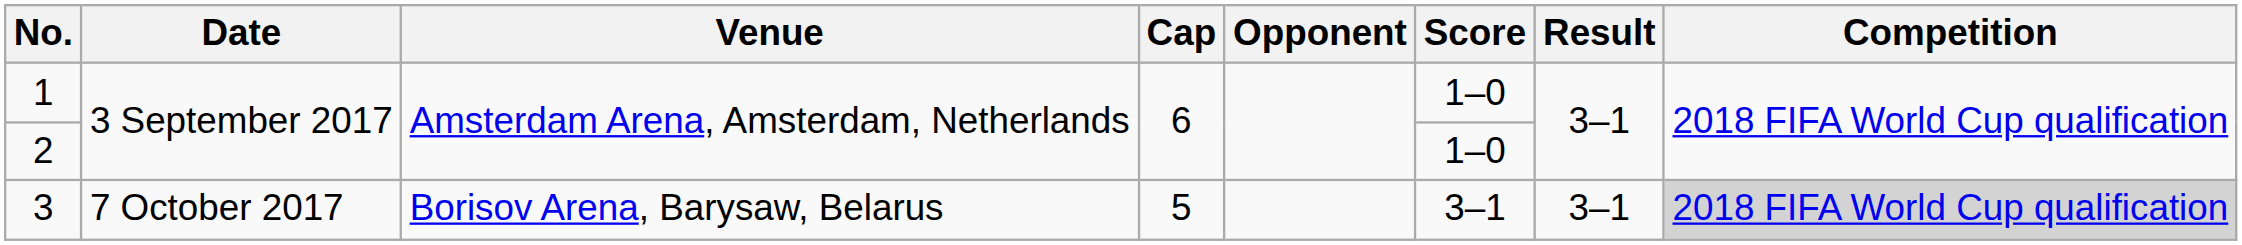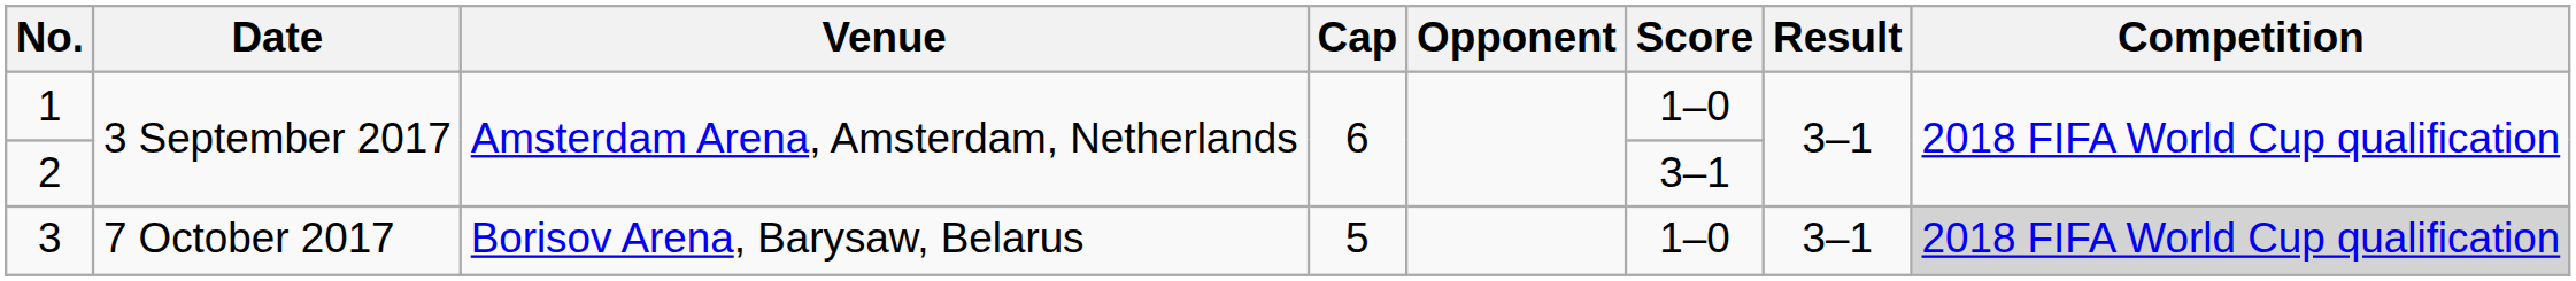 <table class="wikitable sortable plainrowheaders">
 <tr>
 <th scope=col>No.</th>
 <th scope=col>Date</th>
 <th scope=col>Venue</th>
 <th scope=col>Cap</th>
 <th scope=col>Opponent</th>
 <th scope=col>Score</th>
 <th scope=col>Result</th>
 <th scope=col>Competition</th>
 </tr>
 <tr>
 <td align=center>1</td>
 <td rowspan="2">3 September 2017</td>
 <td rowspan="2"><a href='#'>Amsterdam Arena</a>, Amsterdam, Netherlands</td>
 <td rowspan=2 align=center>6</td>
 <td rowspan="2"></td>
 <td align=center>1–0</td>
 <td rowspan=2 align=center>3–1</td>
 <td rowspan="2"><a href='#'>2018 FIFA World Cup qualification</a></td>
 </tr>
 <tr>
 <td align=center>2</td>
-<td align=center>1–0</td>
+<td align=center>3–1</td>
 </tr>
 <tr>
 <td align=center>3</td>
 <td>7 October 2017</td>
 <td><a href='#'>Borisov Arena</a>, Barysaw, Belarus</td>
 <td align=center>5</td>
 <td></td>
-<td align=center>3–1</td>
+<td align=center>1–0</td>
 <td align=center>3–1</td>
 <td style="background: lightgrey;"><a href='#'>2018 FIFA World Cup qualification</a></td>
 </tr>
 </table>
